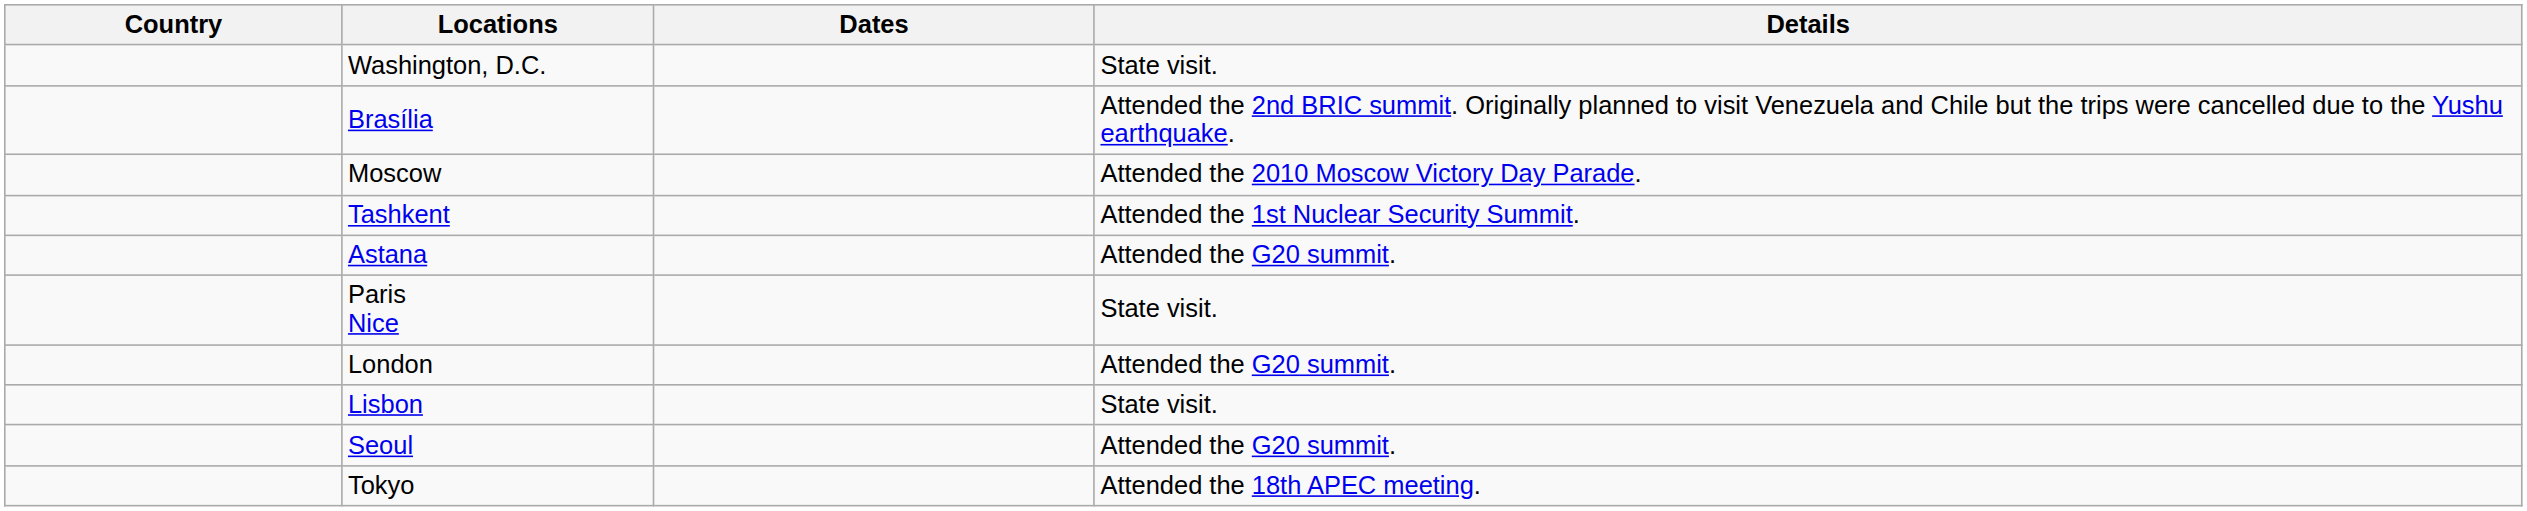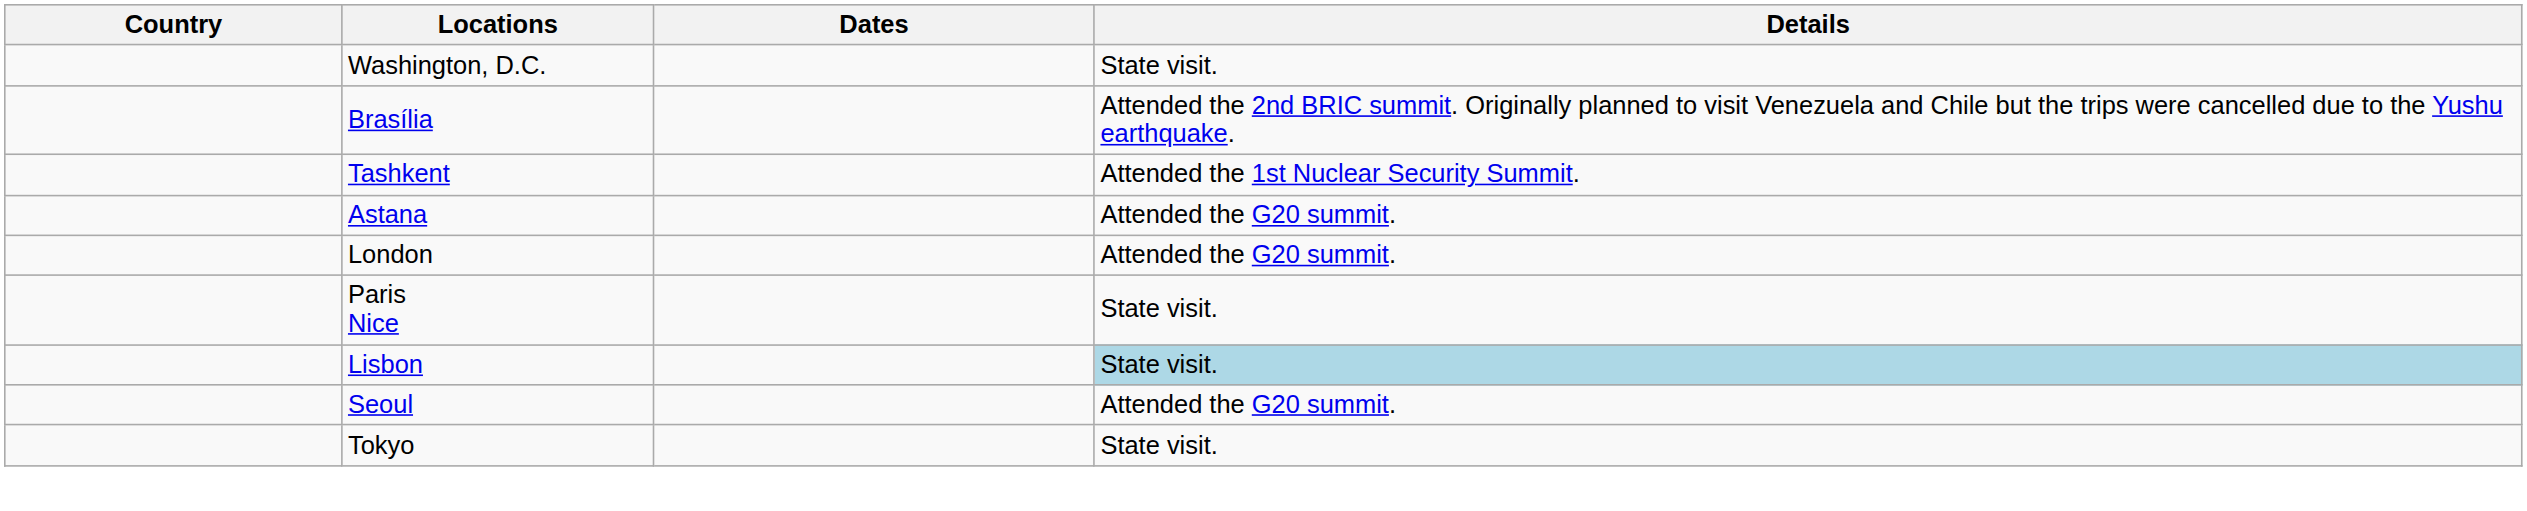 <table class="wikitable sortable" style="margin:1em auto 1em auto;">
 <tr>
 <th style="width: 13%;">Country</th>
 <th style="width: 12%;">Locations</th>
 <th style="width: 17%;">Dates</th>
 <th style="width: 55%;">Details</th>
 </tr>
 <tr>
 <td></td>
 <td>Washington, D.C.</td>
 <td></td>
 <td>State visit.</td>
 </tr>
 <tr>
 <td></td>
 <td><a href='#'>Brasília</a></td>
 <td></td>
 <td>Attended the <a href='#'>2nd BRIC summit</a>. Originally planned to visit Venezuela and Chile but the trips were cancelled due to the <a href='#'>Yushu earthquake</a>.</td>
 </tr>
 <tr>
 <td></td>
-<td>Moscow</td>
-<td></td>
-<td>Attended the <a href='#'>2010 Moscow Victory Day Parade</a>.</td>
-</tr>
-<tr>
-<td></td>
 <td><a href='#'>Tashkent</a></td>
 <td></td>
 <td>Attended the <a href='#'>1st Nuclear Security Summit</a>.</td>
 </tr>
 <tr>
 <td></td>
 <td><a href='#'>Astana</a></td>
 <td></td>
 <td>Attended the <a href='#'>G20 summit</a>.</td>
 </tr>
 <tr>
 <td></td>
+<td>London</td>
+<td></td>
+<td>Attended the <a href='#'>G20 summit</a>.</td>
+</tr>
+<tr>
+<td></td>
 <td>Paris<br><a href='#'>Nice</a></td>
 <td></td>
 <td>State visit.</td>
 </tr>
 <tr>
 <td></td>
-<td>London</td>
-<td></td>
-<td>Attended the <a href='#'>G20 summit</a>.</td>
-</tr>
-<tr>
-<td></td>
 <td><a href='#'>Lisbon</a></td>
 <td></td>
-<td>State visit.</td>
+<td style="background: lightblue;">State visit.</td>
 </tr>
 <tr>
 <td></td>
 <td><a href='#'>Seoul</a></td>
 <td></td>
 <td>Attended the <a href='#'>G20 summit</a>.</td>
 </tr>
 <tr>
 <td></td>
 <td>Tokyo</td>
 <td></td>
-<td>Attended the <a href='#'>18th APEC meeting</a>.</td>
+<td>State visit.</td>
 </tr>
 </table>
